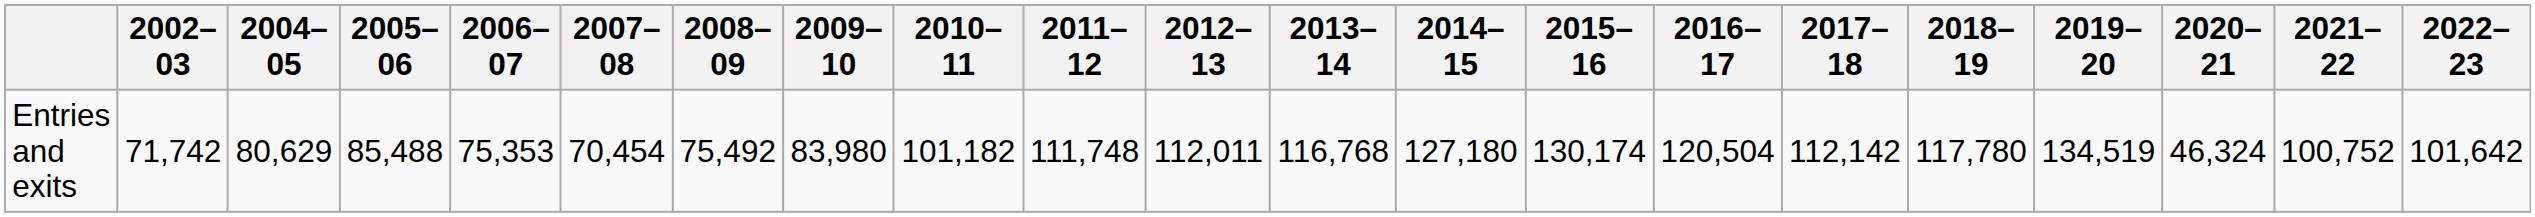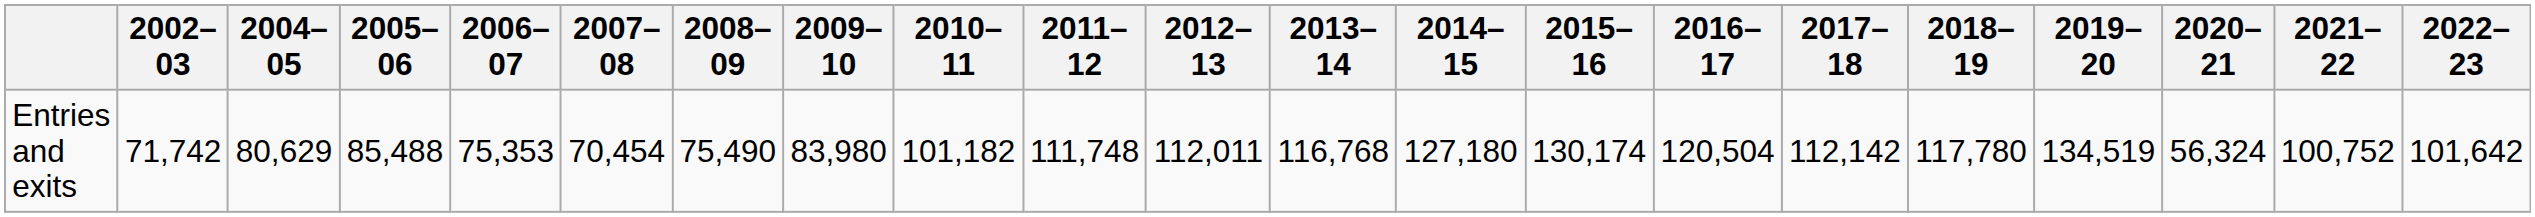 <table class="wikitable">
 <tr>
 <th></th>
 <th>2002–03</th>
 <th>2004–05</th>
 <th>2005–06</th>
 <th>2006–07</th>
 <th>2007–08</th>
 <th>2008–09</th>
 <th>2009–10</th>
 <th>2010–11</th>
 <th>2011–12</th>
 <th>2012–13</th>
 <th>2013–14</th>
 <th>2014–15</th>
 <th>2015–16</th>
 <th>2016–17</th>
 <th>2017–18</th>
 <th>2018–19</th>
 <th>2019–20</th>
 <th>2020–21</th>
 <th>2021–22</th>
 <th>2022–23</th>
 </tr>
 <tr>
 <td>Entries and exits</td>
 <td>71,742</td>
 <td>80,629</td>
 <td>85,488</td>
 <td>75,353</td>
 <td>70,454</td>
-<td>75,492</td>
+<td>75,490</td>
 <td>83,980</td>
 <td>101,182</td>
 <td>111,748</td>
 <td>112,011</td>
 <td>116,768</td>
 <td>127,180</td>
 <td>130,174</td>
 <td>120,504</td>
 <td>112,142</td>
 <td>117,780</td>
 <td>134,519</td>
-<td>46,324</td>
+<td>56,324</td>
 <td>100,752</td>
 <td>101,642</td>
 </tr>
 </table>
